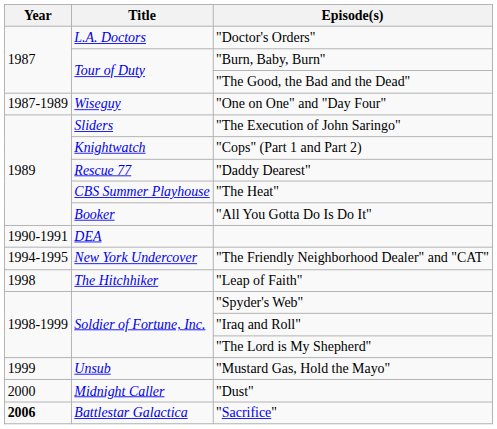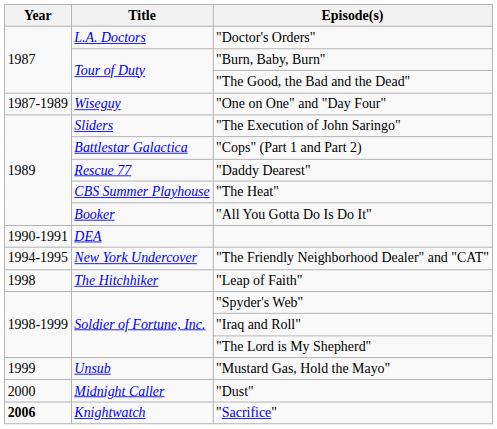 <table class="wikitable">
 <tr>
 <th>Year</th>
 <th>Title</th>
 <th>Episode(s)</th>
 </tr>
 <tr>
 <td rowspan=3>1987</td>
 <td><em><a href='#'>L.A. Doctors</a></em></td>
 <td>"Doctor's Orders"</td>
 </tr>
 <tr>
 <td rowspan=2><em><a href='#'>Tour of Duty</a></em></td>
 <td>"Burn, Baby, Burn"</td>
 </tr>
 <tr>
 <td>"The Good, the Bad and the Dead"</td>
 </tr>
 <tr>
 <td>1987-1989</td>
 <td><em><a href='#'>Wiseguy</a></em></td>
 <td>"One on One" and "Day Four"</td>
 </tr>
 <tr>
 <td rowspan=5>1989</td>
 <td><em><a href='#'>Sliders</a></em></td>
 <td>"The Execution of John Saringo"</td>
 </tr>
 <tr>
-<td><em><a href='#'>Knightwatch</a></em></td>
+<td><em><a href='#'>Battlestar Galactica</a></em></td>
 <td>"Cops" (Part 1 and Part 2)</td>
 </tr>
 <tr>
 <td><em><a href='#'>Rescue 77</a></em></td>
 <td>"Daddy Dearest"</td>
 </tr>
 <tr>
 <td><em><a href='#'>CBS Summer Playhouse</a></em></td>
 <td>"The Heat"</td>
 </tr>
 <tr>
 <td><em><a href='#'>Booker</a></em></td>
 <td>"All You Gotta Do Is Do It"</td>
 </tr>
 <tr>
 <td>1990-1991</td>
 <td><em><a href='#'>DEA</a></em></td>
 <td></td>
 </tr>
 <tr>
 <td>1994-1995</td>
 <td><em><a href='#'>New York Undercover</a></em></td>
 <td>"The Friendly Neighborhood Dealer" and "CAT"</td>
 </tr>
 <tr>
 <td>1998</td>
 <td><em><a href='#'>The Hitchhiker</a></em></td>
 <td>"Leap of Faith"</td>
 </tr>
 <tr>
 <td rowspan=3>1998-1999</td>
 <td rowspan=3><em><a href='#'>Soldier of Fortune, Inc.</a></em></td>
 <td>"Spyder's Web"</td>
 </tr>
 <tr>
 <td>"Iraq and Roll"</td>
 </tr>
 <tr>
 <td>"The Lord is My Shepherd"</td>
 </tr>
 <tr>
 <td>1999</td>
 <td><em><a href='#'>Unsub</a></em></td>
 <td>"Mustard Gas, Hold the Mayo"</td>
 </tr>
 <tr>
 <td>2000</td>
 <td><em><a href='#'>Midnight Caller</a></em></td>
 <td>"Dust"</td>
 </tr>
 <tr>
 <td><strong>2006</strong></td>
-<td><em><a href='#'>Battlestar Galactica</a></em></td>
+<td><em><a href='#'>Knightwatch</a></em></td>
 <td>"<a href='#'>Sacrifice</a>"</td>
 </tr>
 </table>
